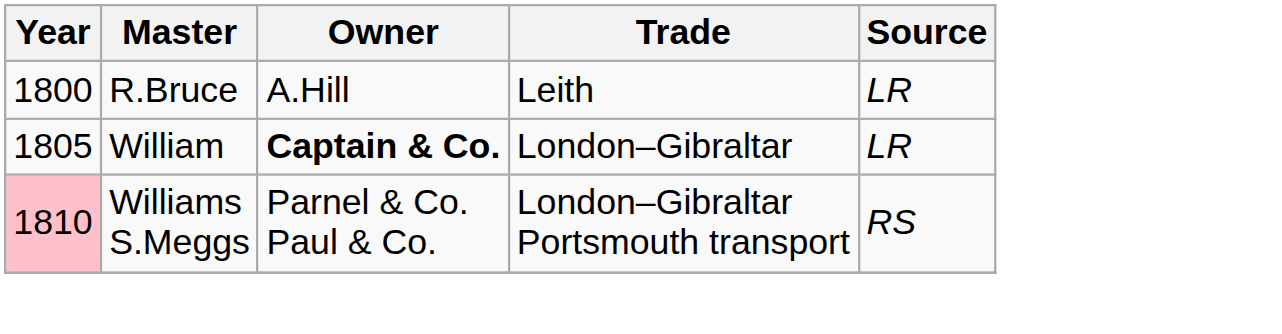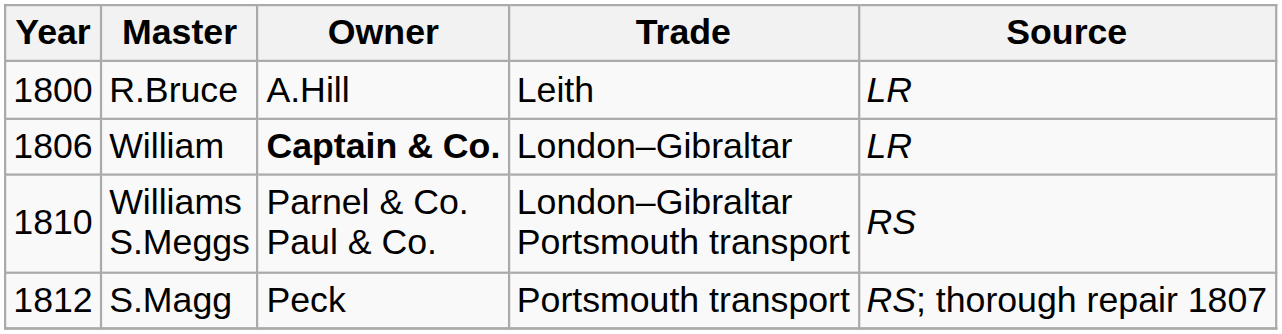 <table class="sortable wikitable">
 <tr>
 <th>Year</th>
 <th>Master</th>
 <th>Owner</th>
 <th>Trade</th>
 <th>Source</th>
 </tr>
 <tr>
 <td>1800</td>
 <td>R.Bruce</td>
 <td>A.Hill</td>
 <td>Leith</td>
 <td><em>LR</em></td>
 </tr>
 <tr>
-<td>1805</td>
+<td>1806</td>
 <td>William</td>
 <td><strong>Captain & Co.</strong></td>
 <td>London–Gibraltar</td>
 <td><em>LR</em></td>
 </tr>
 <tr>
-<td style="background: pink;">1810</td>
+<td>1810</td>
 <td>Williams<br>S.Meggs</td>
 <td>Parnel & Co.<br>Paul & Co.</td>
 <td>London–Gibraltar<br>Portsmouth transport</td>
 <td><em>RS</em></td>
 </tr>
 <tr>
+<td>1812</td>
+<td>S.Magg</td>
+<td>Peck</td>
+<td>Portsmouth transport</td>
+<td><em>RS</em>; thorough repair 1807</td>
+</tr>
+<tr>
 </tr>
 </table>
